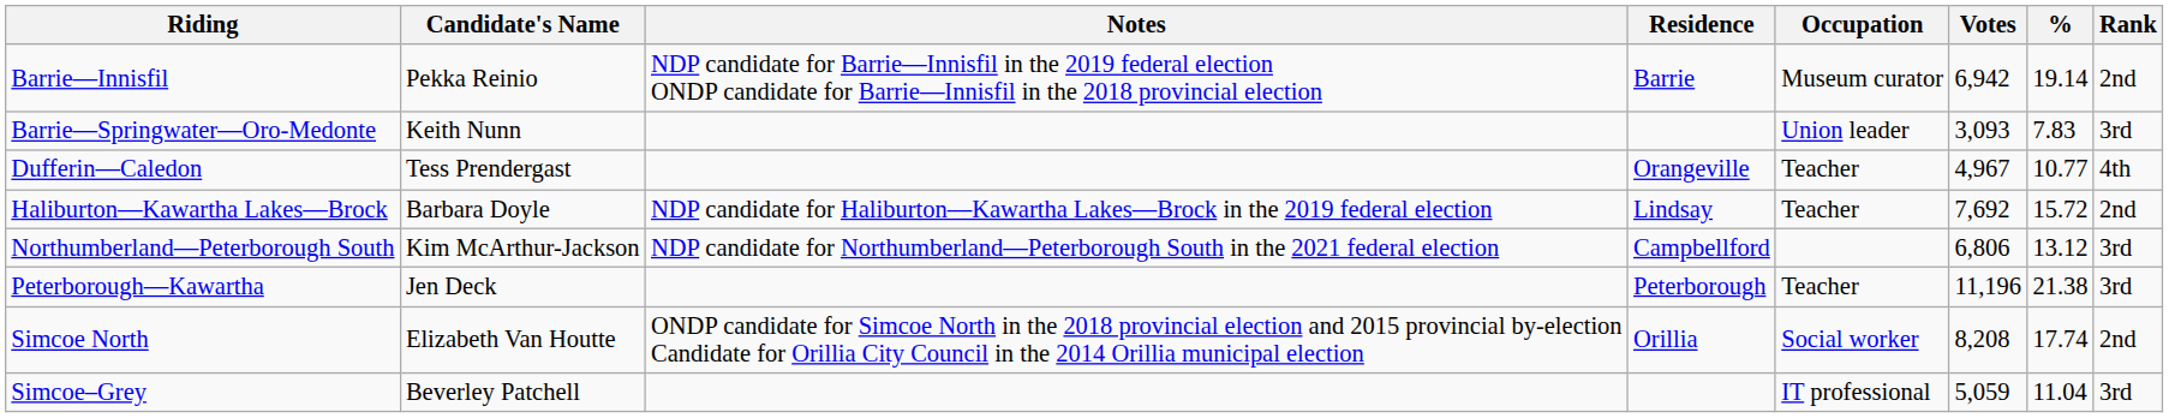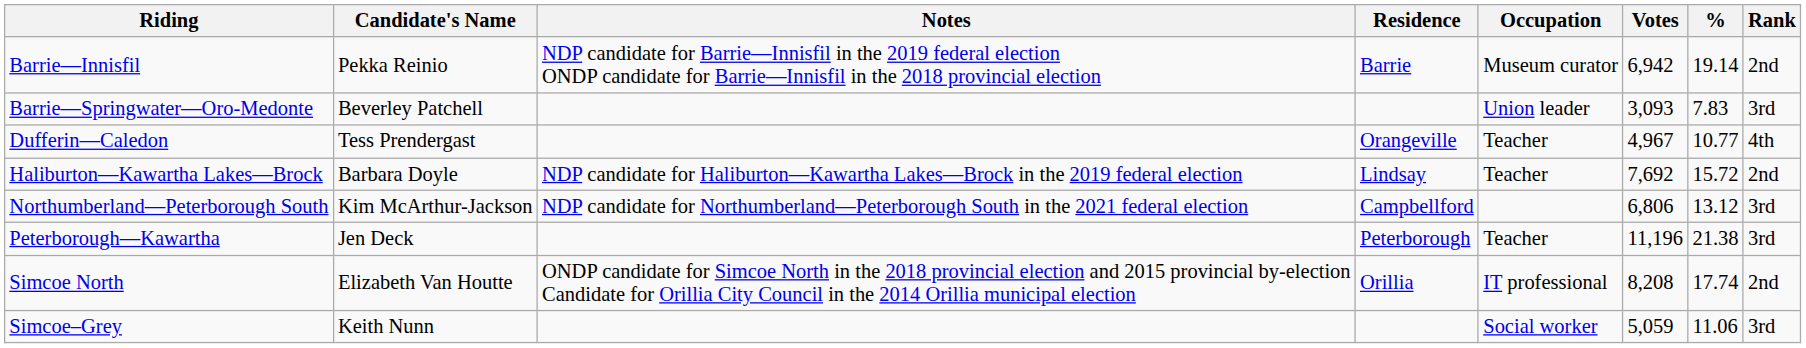 <table class="wikitable sortable">
 <tr>
 <th>Riding<br></th>
 <th>Candidate's Name</th>
 <th>Notes</th>
 <th>Residence</th>
 <th>Occupation</th>
 <th>Votes</th>
 <th>%</th>
 <th>Rank</th>
 </tr>
 <tr>
 <td><a href='#'>Barrie—Innisfil</a></td>
 <td>Pekka Reinio</td>
 <td><a href='#'>NDP</a> candidate for <a href='#'>Barrie—Innisfil</a> in the <a href='#'>2019 federal election</a> <br> ONDP candidate for <a href='#'>Barrie—Innisfil</a> in the <a href='#'>2018 provincial election</a></td>
 <td><a href='#'>Barrie</a></td>
 <td>Museum curator</td>
 <td>6,942</td>
 <td>19.14</td>
 <td>2nd</td>
 </tr>
 <tr>
 <td><a href='#'>Barrie—Springwater—Oro-Medonte</a></td>
-<td>Keith Nunn</td>
+<td>Beverley Patchell</td>
 <td></td>
 <td></td>
 <td><a href='#'>Union</a> leader</td>
 <td>3,093</td>
 <td>7.83</td>
 <td>3rd</td>
 </tr>
 <tr>
 <td><a href='#'>Dufferin—Caledon</a></td>
 <td>Tess Prendergast</td>
 <td></td>
 <td><a href='#'>Orangeville</a></td>
 <td>Teacher</td>
 <td>4,967</td>
 <td>10.77</td>
 <td>4th</td>
 </tr>
 <tr>
 <td><a href='#'>Haliburton—Kawartha Lakes—Brock</a></td>
 <td>Barbara Doyle</td>
 <td><a href='#'>NDP</a> candidate for <a href='#'>Haliburton—Kawartha Lakes—Brock</a> in the <a href='#'>2019 federal election</a></td>
 <td><a href='#'>Lindsay</a></td>
 <td>Teacher</td>
 <td>7,692</td>
 <td>15.72</td>
 <td>2nd</td>
 </tr>
 <tr>
 <td><a href='#'>Northumberland—Peterborough South</a></td>
 <td>Kim McArthur-Jackson</td>
 <td><a href='#'>NDP</a> candidate for <a href='#'>Northumberland—Peterborough South</a> in the <a href='#'>2021 federal election</a></td>
 <td><a href='#'>Campbellford</a></td>
 <td></td>
 <td>6,806</td>
 <td>13.12</td>
 <td>3rd</td>
 </tr>
 <tr>
 <td><a href='#'>Peterborough—Kawartha</a></td>
 <td>Jen Deck</td>
 <td></td>
 <td><a href='#'>Peterborough</a></td>
 <td>Teacher</td>
 <td>11,196</td>
 <td>21.38</td>
 <td>3rd</td>
 </tr>
 <tr>
 <td><a href='#'>Simcoe North</a></td>
 <td>Elizabeth Van Houtte</td>
 <td>ONDP candidate for <a href='#'>Simcoe North</a> in the <a href='#'>2018 provincial election</a> and 2015 provincial by-election <br> Candidate for <a href='#'>Orillia City Council</a> in the <a href='#'>2014 Orillia municipal election</a></td>
 <td><a href='#'>Orillia</a></td>
-<td><a href='#'>Social worker</a></td>
+<td><a href='#'>IT</a> professional</td>
 <td>8,208</td>
 <td>17.74</td>
 <td>2nd</td>
 </tr>
 <tr>
 <td><a href='#'>Simcoe–Grey</a></td>
-<td>Beverley Patchell</td>
+<td>Keith Nunn</td>
 <td></td>
 <td></td>
-<td><a href='#'>IT</a> professional</td>
+<td><a href='#'>Social worker</a></td>
 <td>5,059</td>
-<td>11.04</td>
+<td>11.06</td>
 <td>3rd</td>
 </tr>
 </table>
